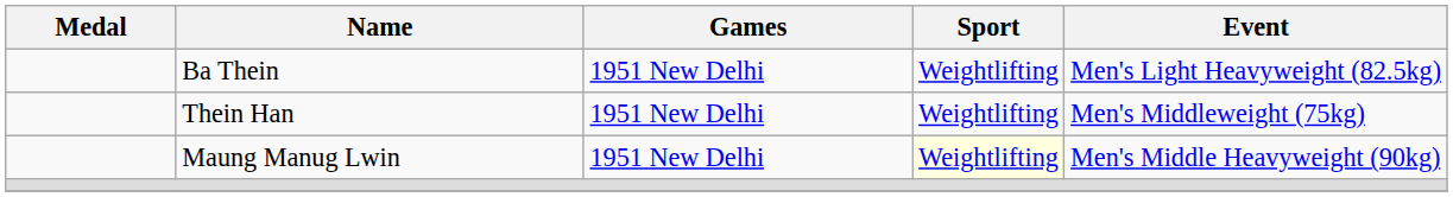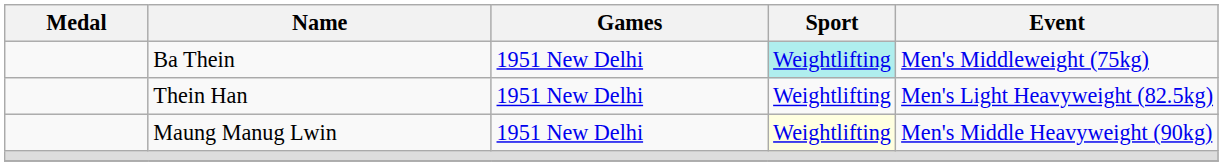 <table class="wikitable sortable" style="font-size: 95%;">
 <tr>
 <th style="width:6em">Medal</th>
 <th style="width:15em">Name</th>
 <th style="width:12em">Games</th>
 <th>Sport</th>
 <th>Event</th>
 </tr>
 <tr>
 <td></td>
 <td>Ba Thein</td>
 <td><a href='#'>1951 New Delhi</a></td>
-<td> <a href='#'>Weightlifting</a></td>
-<td><a href='#'>Men's Light Heavyweight (82.5kg)</a></td>
+<td style="background: paleturquoise;"> <a href='#'>Weightlifting</a></td>
+<td><a href='#'>Men's Middleweight (75kg)</a></td>
 </tr>
 <tr>
 <td></td>
 <td>Thein Han</td>
 <td><a href='#'>1951 New Delhi</a></td>
 <td> <a href='#'>Weightlifting</a></td>
-<td><a href='#'>Men's Middleweight (75kg)</a></td>
+<td><a href='#'>Men's Light Heavyweight (82.5kg)</a></td>
 </tr>
 <tr>
 <td></td>
 <td>Maung Manug Lwin</td>
 <td><a href='#'>1951 New Delhi</a></td>
 <td style="background: lightyellow;"> <a href='#'>Weightlifting</a></td>
 <td><a href='#'>Men's Middle Heavyweight (90kg)</a></td>
 </tr>
 <tr bgcolor=#DDDDDD>
 <td colspan=7></td>
 </tr>
 <tr>
 </tr>
 </table>
